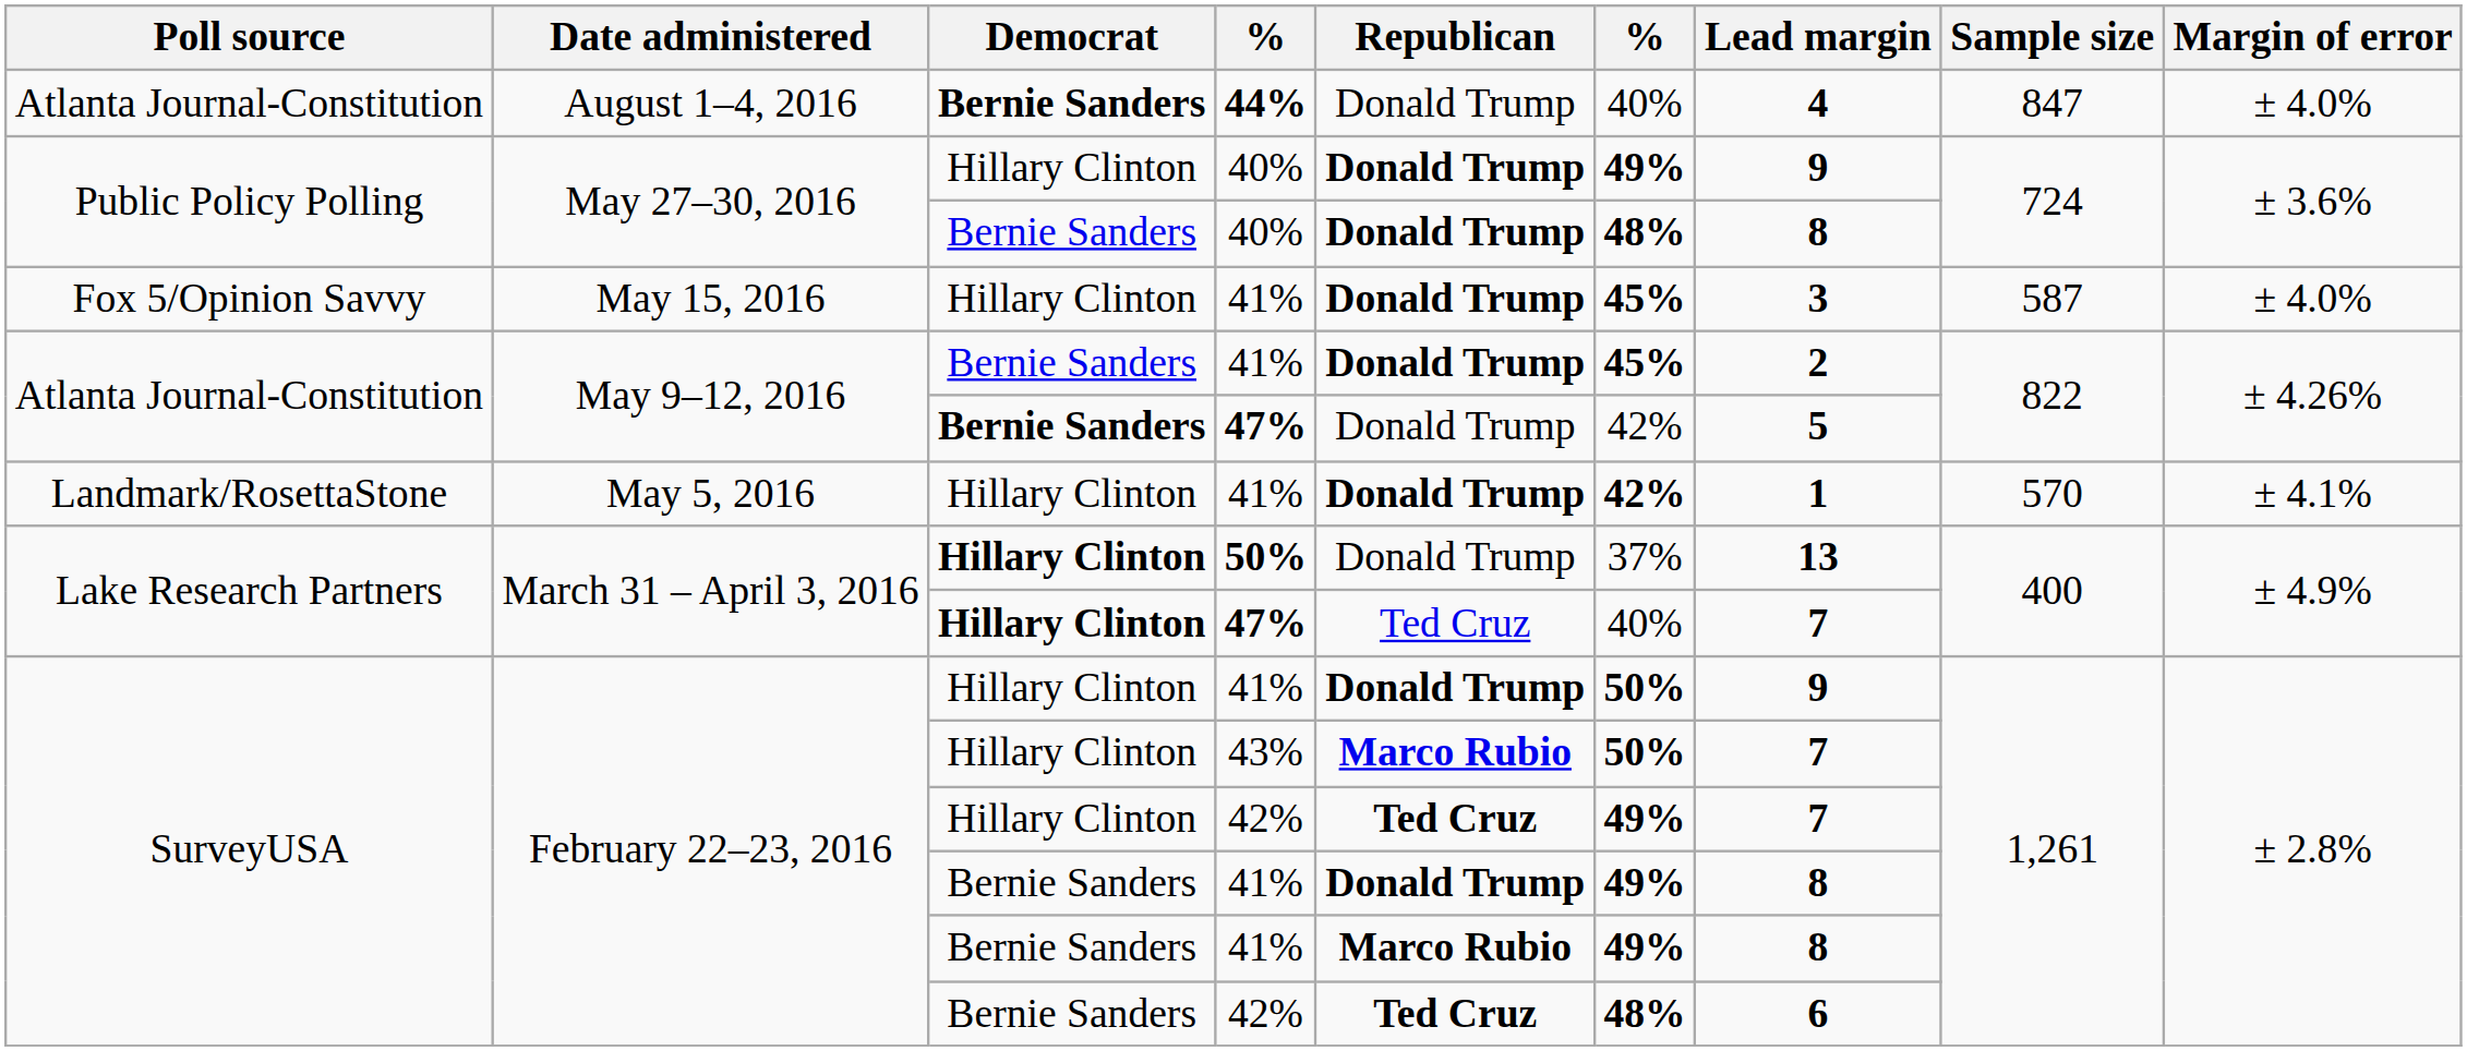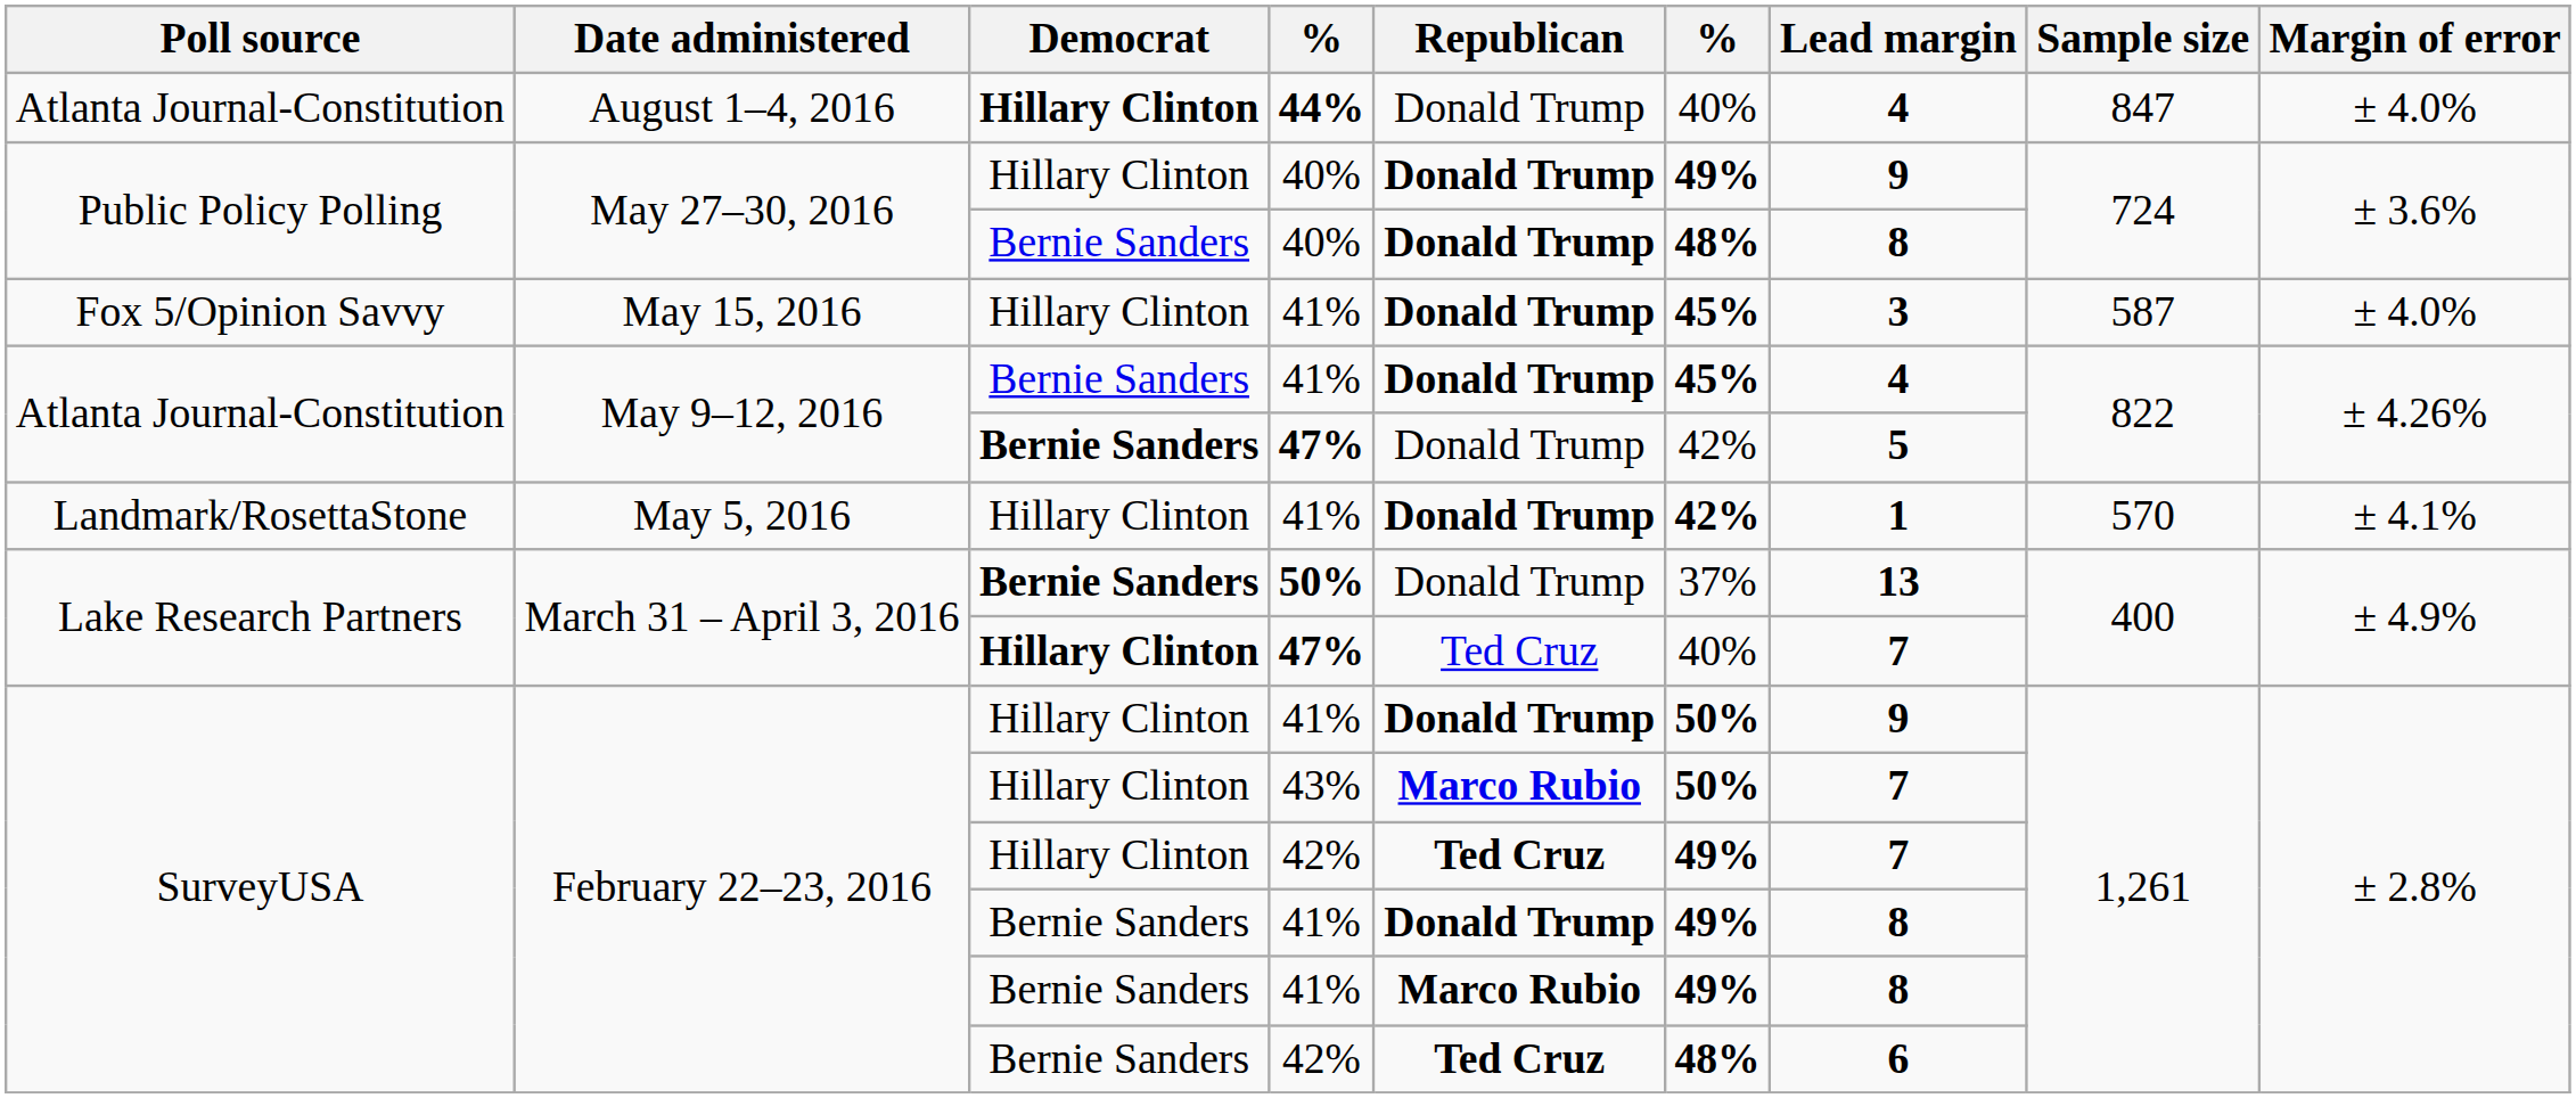 <table class="wikitable" style="text-align:center;">
 <tr valign=bottom>
 <th>Poll source</th>
 <th>Date administered</th>
 <th>Democrat</th>
 <th>%</th>
 <th>Republican</th>
 <th>%</th>
 <th>Lead margin</th>
 <th>Sample size</th>
 <th>Margin of error</th>
 </tr>
 <tr>
 <td>Atlanta Journal-Constitution</td>
 <td>August 1–4, 2016</td>
-<td><strong>Bernie Sanders</strong></td>
+<td><strong>Hillary Clinton</strong></td>
 <td><strong>44%</strong></td>
 <td>Donald Trump</td>
 <td align=center>40%</td>
 <td><strong>4</strong></td>
 <td>847</td>
 <td>± 4.0%</td>
 </tr>
 <tr>
 <td rowspan=2>Public Policy Polling</td>
 <td rowspan=2>May 27–30, 2016</td>
 <td>Hillary Clinton</td>
 <td align=center>40%</td>
 <td><strong>Donald Trump</strong></td>
 <td><strong>49%</strong></td>
 <td><strong>9</strong></td>
 <td rowspan=2>724</td>
 <td rowspan=2>± 3.6%</td>
 </tr>
 <tr>
 <td><a href='#'>Bernie Sanders</a></td>
 <td align=center>40%</td>
 <td><strong>Donald Trump</strong></td>
 <td><strong>48%</strong></td>
 <td><strong>8</strong></td>
 </tr>
 <tr>
 <td>Fox 5/Opinion Savvy</td>
 <td>May 15, 2016</td>
 <td>Hillary Clinton</td>
 <td align=center>41%</td>
 <td><strong>Donald Trump</strong></td>
 <td><strong>45%</strong></td>
 <td><strong>3</strong></td>
 <td>587</td>
 <td>± 4.0%</td>
 </tr>
 <tr>
 <td rowspan=2>Atlanta Journal-Constitution</td>
 <td rowspan=2>May 9–12, 2016</td>
 <td><a href='#'>Bernie Sanders</a></td>
 <td align=center>41%</td>
 <td><strong>Donald Trump</strong></td>
 <td><strong>45%</strong></td>
-<td><strong>2</strong></td>
+<td><strong>4</strong></td>
 <td rowspan=2>822</td>
 <td rowspan=2>± 4.26%</td>
 </tr>
 <tr>
 <td><strong>Bernie Sanders</strong></td>
 <td><strong>47%</strong></td>
 <td>Donald Trump</td>
 <td>42%</td>
 <td><strong>5</strong></td>
 </tr>
 <tr>
 <td>Landmark/RosettaStone</td>
 <td>May 5, 2016</td>
 <td>Hillary Clinton</td>
 <td align=center>41%</td>
 <td><strong>Donald Trump</strong></td>
 <td><strong>42%</strong></td>
 <td><strong>1</strong></td>
 <td>570</td>
 <td>± 4.1%</td>
 </tr>
 <tr>
 <td rowspan=2>Lake Research Partners</td>
 <td rowspan=2>March 31 – April 3, 2016</td>
-<td><strong>Hillary Clinton</strong></td>
+<td><strong>Bernie Sanders</strong></td>
 <td><strong>50%</strong></td>
 <td>Donald Trump</td>
 <td>37%</td>
 <td><strong>13</strong></td>
 <td rowspan=2>400</td>
 <td rowspan=2>± 4.9%</td>
 </tr>
 <tr>
 <td><strong>Hillary Clinton</strong></td>
 <td><strong>47%</strong></td>
 <td><a href='#'>Ted Cruz</a></td>
 <td>40%</td>
 <td><strong>7</strong></td>
 </tr>
 <tr>
 <td rowspan=6>SurveyUSA</td>
 <td rowspan=6>February 22–23, 2016</td>
 <td>Hillary Clinton</td>
 <td align=center>41%</td>
 <td><strong>Donald Trump</strong></td>
 <td><strong>50%</strong></td>
 <td><strong>9</strong></td>
 <td rowspan=6>1,261</td>
 <td rowspan=6>± 2.8%</td>
 </tr>
 <tr>
 <td>Hillary Clinton</td>
 <td align=center>43%</td>
 <td><strong><a href='#'>Marco Rubio</a></strong></td>
 <td><strong>50%</strong></td>
 <td><strong>7</strong></td>
 </tr>
 <tr>
 <td>Hillary Clinton</td>
 <td align=center>42%</td>
 <td><strong>Ted Cruz</strong></td>
 <td><strong>49%</strong></td>
 <td><strong>7</strong></td>
 </tr>
 <tr>
 <td>Bernie Sanders</td>
 <td align=center>41%</td>
 <td><strong>Donald Trump</strong></td>
 <td><strong>49%</strong></td>
 <td><strong>8</strong></td>
 </tr>
 <tr>
 <td>Bernie Sanders</td>
 <td align=center>41%</td>
 <td><strong>Marco Rubio</strong></td>
 <td><strong>49%</strong></td>
 <td><strong>8</strong></td>
 </tr>
 <tr>
 <td>Bernie Sanders</td>
 <td align=center>42%</td>
 <td><strong>Ted Cruz</strong></td>
 <td><strong>48%</strong></td>
 <td><strong>6</strong></td>
 </tr>
 </table>
